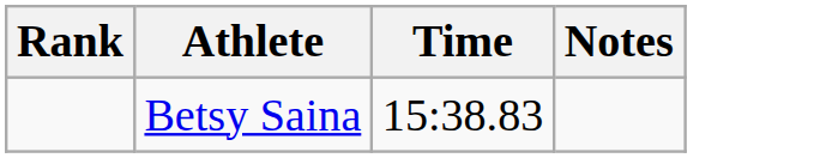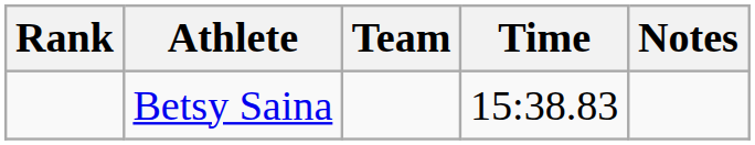 <table class="wikitable sortable">
 <tr>
 <th>Rank</th>
 <th>Athlete</th>
+<th>Team</th>
 <th>Time</th>
 <th>Notes</th>
 </tr>
 <tr>
 <td align=center></td>
 <td><a href='#'>Betsy Saina</a></td>
+<td></td>
 <td>15:38.83</td>
 <td></td>
 </tr>
 </table>
